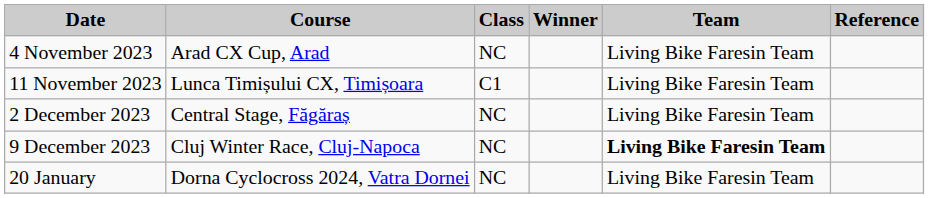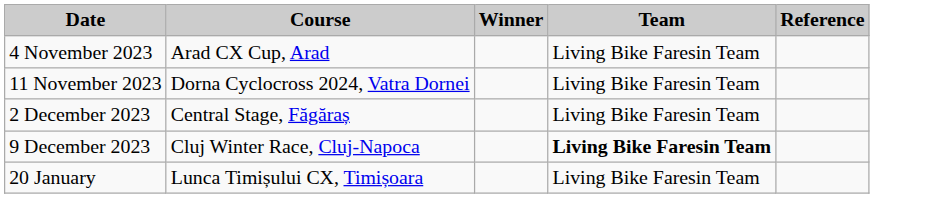 <table class="wikitable sortable alternance ">
 <tr>
 <th scope="col" style="background-color:#CCCCCC;">Date</th>
 <th scope="col" style="background-color:#CCCCCC;">Course</th>
-<th scope="col" style="background-color:#CCCCCC;">Class</th>
 <th scope="col" style="background-color:#CCCCCC;">Winner</th>
 <th scope="col" style="background-color:#CCCCCC;">Team</th>
 <th scope="col" style="background-color:#CCCCCC;">Reference</th>
 </tr>
 <tr>
 <td>4 November 2023</td>
 <td> Arad CX Cup, <a href='#'>Arad</a></td>
-<td>NC</td>
 <td></td>
 <td>Living Bike Faresin Team</td>
 <td></td>
 </tr>
 <tr>
 <td>11 November 2023</td>
-<td> Lunca Timișului CX, <a href='#'>Timișoara</a></td>
-<td>C1</td>
+<td> Dorna Cyclocross 2024, <a href='#'>Vatra Dornei</a></td>
 <td></td>
 <td>Living Bike Faresin Team</td>
 <td></td>
 </tr>
 <tr>
 <td>2 December 2023</td>
 <td> Central Stage, <a href='#'>Făgăraș</a></td>
-<td>NC</td>
 <td></td>
 <td>Living Bike Faresin Team</td>
 <td></td>
 </tr>
 <tr>
 <td>9 December 2023</td>
 <td> Cluj Winter Race, <a href='#'>Cluj-Napoca</a></td>
-<td>NC</td>
 <td></td>
 <td><strong>Living Bike Faresin Team</strong></td>
 <td></td>
 </tr>
 <tr>
 <td>20 January</td>
-<td> Dorna Cyclocross 2024, <a href='#'>Vatra Dornei</a></td>
-<td>NC</td>
+<td> Lunca Timișului CX, <a href='#'>Timișoara</a></td>
 <td></td>
 <td>Living Bike Faresin Team</td>
 <td></td>
 </tr>
 </table>
